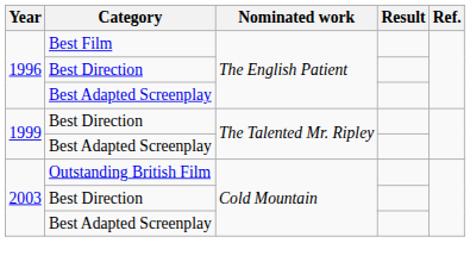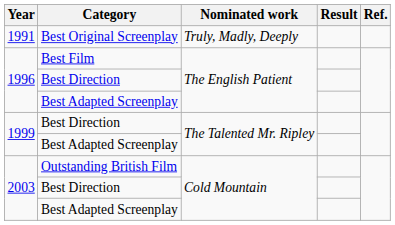 <table class=wikitable>
 <tr>
 <th scope="col">Year</th>
 <th scope="col">Category</th>
 <th scope="col">Nominated work</th>
 <th scope="col">Result</th>
 <th>Ref.</th>
+</tr>
+<tr>
+<td><a href='#'>1991</a></td>
+<td><a href='#'>Best Original Screenplay</a></td>
+<td><em>Truly, Madly, Deeply</em></td>
+<td></td>
+<td></td>
 </tr>
 <tr>
 <td rowspan=3><a href='#'>1996</a></td>
 <td><a href='#'>Best Film</a></td>
 <td rowspan=3><em>The English Patient</em></td>
 <td></td>
 <td rowspan=3></td>
 </tr>
 <tr>
 <td><a href='#'>Best Direction</a></td>
 <td></td>
 </tr>
 <tr>
 <td><a href='#'>Best Adapted Screenplay</a></td>
 <td></td>
 </tr>
 <tr>
 <td rowspan=2><a href='#'>1999</a></td>
 <td>Best Direction</td>
 <td rowspan=2><em>The Talented Mr. Ripley</em></td>
 <td></td>
 <td rowspan=2></td>
 </tr>
 <tr>
 <td>Best Adapted Screenplay</td>
 <td></td>
 </tr>
 <tr>
 <td rowspan=3><a href='#'>2003</a></td>
 <td><a href='#'>Outstanding British Film</a></td>
 <td rowspan=3><em>Cold Mountain</em></td>
 <td></td>
 <td rowspan=3></td>
 </tr>
 <tr>
 <td>Best Direction</td>
 <td></td>
 </tr>
 <tr>
 <td>Best Adapted Screenplay</td>
 <td></td>
 </tr>
 </table>
